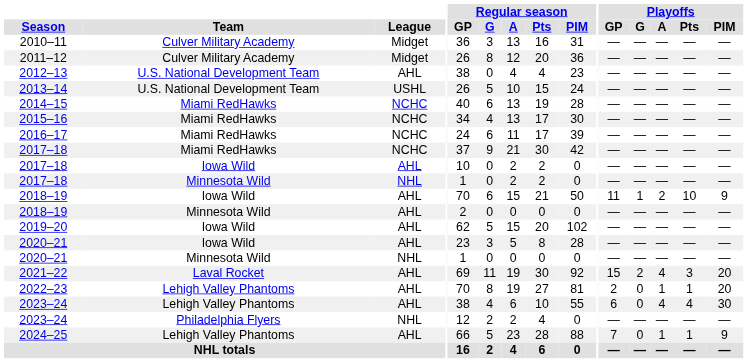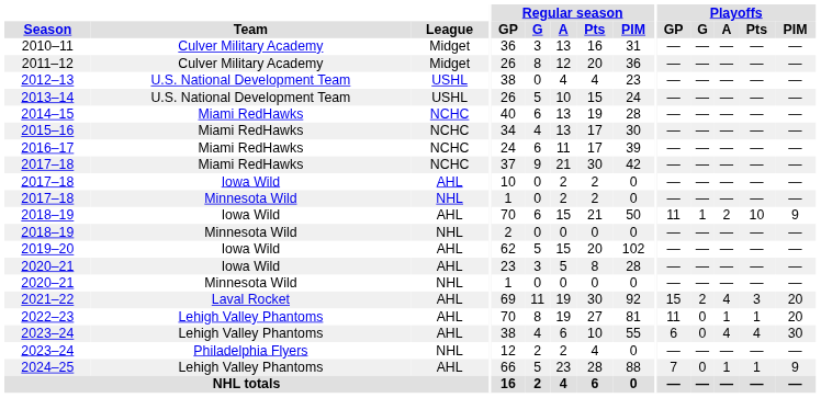 <table border="0" cellpadding="1" cellspacing="0" style="text-align:center; width:60em">
 <tr bgcolor="#e0e0e0">
 <th colspan="3" bgcolor="#ffffff"></th>
 <th rowspan="99" bgcolor="#ffffff"></th>
 <th colspan="5"><a href='#'>Regular season</a></th>
 <th rowspan="99" bgcolor="#ffffff"></th>
 <th colspan="5"><a href='#'>Playoffs</a></th>
 </tr>
 <tr bgcolor="#e0e0e0">
 <th><a href='#'>Season</a></th>
 <th>Team</th>
 <th>League</th>
 <th>GP</th>
 <th><a href='#'>G</a></th>
 <th><a href='#'>A</a></th>
 <th><a href='#'>Pts</a></th>
 <th><a href='#'>PIM</a></th>
 <th>GP</th>
 <th>G</th>
 <th>A</th>
 <th>Pts</th>
 <th>PIM</th>
 </tr>
 <tr>
 <td>2010–11</td>
 <td><a href='#'>Culver Military Academy</a></td>
 <td>Midget</td>
 <td>36</td>
 <td>3</td>
 <td>13</td>
 <td>16</td>
 <td>31</td>
 <td>—</td>
 <td>—</td>
 <td>—</td>
 <td>—</td>
 <td>—</td>
 </tr>
 <tr bgcolor="#f0f0f0">
 <td>2011–12</td>
 <td>Culver Military Academy</td>
 <td>Midget</td>
 <td>26</td>
 <td>8</td>
 <td>12</td>
 <td>20</td>
 <td>36</td>
 <td>—</td>
 <td>—</td>
 <td>—</td>
 <td>—</td>
 <td>—</td>
 </tr>
 <tr>
 <td><a href='#'>2012–13</a></td>
 <td><a href='#'>U.S. National Development Team</a></td>
-<td>AHL</td>
+<td><a href='#'>USHL</a></td>
 <td>38</td>
 <td>0</td>
 <td>4</td>
 <td>4</td>
 <td>23</td>
 <td>—</td>
 <td>—</td>
 <td>—</td>
 <td>—</td>
 <td>—</td>
 </tr>
 <tr bgcolor="#f0f0f0">
 <td><a href='#'>2013–14</a></td>
 <td>U.S. National Development Team</td>
 <td>USHL</td>
 <td>26</td>
 <td>5</td>
 <td>10</td>
 <td>15</td>
 <td>24</td>
 <td>—</td>
 <td>—</td>
 <td>—</td>
 <td>—</td>
 <td>—</td>
 </tr>
 <tr>
 <td><a href='#'>2014–15</a></td>
 <td><a href='#'>Miami RedHawks</a></td>
 <td><a href='#'>NCHC</a></td>
 <td>40</td>
 <td>6</td>
 <td>13</td>
 <td>19</td>
 <td>28</td>
 <td>—</td>
 <td>—</td>
 <td>—</td>
 <td>—</td>
 <td>—</td>
 </tr>
 <tr bgcolor="#f0f0f0">
 <td><a href='#'>2015–16</a></td>
 <td>Miami RedHawks</td>
 <td>NCHC</td>
 <td>34</td>
 <td>4</td>
 <td>13</td>
 <td>17</td>
 <td>30</td>
 <td>—</td>
 <td>—</td>
 <td>—</td>
 <td>—</td>
 <td>—</td>
 </tr>
 <tr>
 <td><a href='#'>2016–17</a></td>
 <td>Miami RedHawks</td>
 <td>NCHC</td>
 <td>24</td>
 <td>6</td>
 <td>11</td>
 <td>17</td>
 <td>39</td>
 <td>—</td>
 <td>—</td>
 <td>—</td>
 <td>—</td>
 <td>—</td>
 </tr>
 <tr bgcolor="#f0f0f0">
 <td><a href='#'>2017–18</a></td>
 <td>Miami RedHawks</td>
 <td>NCHC</td>
 <td>37</td>
 <td>9</td>
 <td>21</td>
 <td>30</td>
 <td>42</td>
 <td>—</td>
 <td>—</td>
 <td>—</td>
 <td>—</td>
 <td>—</td>
 </tr>
 <tr>
 <td><a href='#'>2017–18</a></td>
 <td><a href='#'>Iowa Wild</a></td>
 <td><a href='#'>AHL</a></td>
 <td>10</td>
 <td>0</td>
 <td>2</td>
 <td>2</td>
 <td>0</td>
 <td>—</td>
 <td>—</td>
 <td>—</td>
 <td>—</td>
 <td>—</td>
 </tr>
 <tr bgcolor="#f0f0f0">
 <td><a href='#'>2017–18</a></td>
 <td><a href='#'>Minnesota Wild</a></td>
 <td><a href='#'>NHL</a></td>
 <td>1</td>
 <td>0</td>
 <td>2</td>
 <td>2</td>
 <td>0</td>
 <td>—</td>
 <td>—</td>
 <td>—</td>
 <td>—</td>
 <td>—</td>
 </tr>
 <tr>
 <td><a href='#'>2018–19</a></td>
 <td>Iowa Wild</td>
 <td>AHL</td>
 <td>70</td>
 <td>6</td>
 <td>15</td>
 <td>21</td>
 <td>50</td>
 <td>11</td>
 <td>1</td>
 <td>2</td>
 <td>10</td>
 <td>9</td>
 </tr>
 <tr bgcolor="#f0f0f0">
 <td><a href='#'>2018–19</a></td>
 <td>Minnesota Wild</td>
-<td>AHL</td>
+<td>NHL</td>
 <td>2</td>
 <td>0</td>
 <td>0</td>
 <td>0</td>
 <td>0</td>
 <td>—</td>
 <td>—</td>
 <td>—</td>
 <td>—</td>
 <td>—</td>
 </tr>
 <tr>
 <td><a href='#'>2019–20</a></td>
 <td>Iowa Wild</td>
 <td>AHL</td>
 <td>62</td>
 <td>5</td>
 <td>15</td>
 <td>20</td>
 <td>102</td>
 <td>—</td>
 <td>—</td>
 <td>—</td>
 <td>—</td>
 <td>—</td>
 </tr>
 <tr bgcolor="#f0f0f0">
 <td><a href='#'>2020–21</a></td>
 <td>Iowa Wild</td>
 <td>AHL</td>
 <td>23</td>
 <td>3</td>
 <td>5</td>
 <td>8</td>
 <td>28</td>
 <td>—</td>
 <td>—</td>
 <td>—</td>
 <td>—</td>
 <td>—</td>
 </tr>
 <tr>
 <td><a href='#'>2020–21</a></td>
 <td>Minnesota Wild</td>
 <td>NHL</td>
 <td>1</td>
 <td>0</td>
 <td>0</td>
 <td>0</td>
 <td>0</td>
 <td>—</td>
 <td>—</td>
 <td>—</td>
 <td>—</td>
 <td>—</td>
 </tr>
 <tr bgcolor="#f0f0f0">
 <td><a href='#'>2021–22</a></td>
 <td><a href='#'>Laval Rocket</a></td>
 <td>AHL</td>
 <td>69</td>
 <td>11</td>
 <td>19</td>
 <td>30</td>
 <td>92</td>
 <td>15</td>
 <td>2</td>
 <td>4</td>
 <td>3</td>
 <td>20</td>
 </tr>
 <tr>
 <td><a href='#'>2022–23</a></td>
 <td><a href='#'>Lehigh Valley Phantoms</a></td>
 <td>AHL</td>
 <td>70</td>
 <td>8</td>
 <td>19</td>
 <td>27</td>
 <td>81</td>
-<td>2</td>
+<td>11</td>
 <td>0</td>
 <td>1</td>
 <td>1</td>
 <td>20</td>
 </tr>
 <tr bgcolor="#f0f0f0">
 <td><a href='#'>2023–24</a></td>
 <td>Lehigh Valley Phantoms</td>
 <td>AHL</td>
 <td>38</td>
 <td>4</td>
 <td>6</td>
 <td>10</td>
 <td>55</td>
 <td>6</td>
 <td>0</td>
 <td>4</td>
 <td>4</td>
 <td>30</td>
 </tr>
 <tr>
 <td><a href='#'>2023–24</a></td>
 <td><a href='#'>Philadelphia Flyers</a></td>
 <td>NHL</td>
 <td>12</td>
 <td>2</td>
 <td>2</td>
 <td>4</td>
 <td>0</td>
 <td>—</td>
 <td>—</td>
 <td>—</td>
 <td>—</td>
 <td>—</td>
 </tr>
 <tr bgcolor="#f0f0f0">
 <td><a href='#'>2024–25</a></td>
 <td>Lehigh Valley Phantoms</td>
 <td>AHL</td>
 <td>66</td>
 <td>5</td>
 <td>23</td>
 <td>28</td>
 <td>88</td>
 <td>7</td>
 <td>0</td>
 <td>1</td>
 <td>1</td>
 <td>9</td>
 </tr>
 <tr bgcolor="#e0e0e0">
 <th colspan="3">NHL totals</th>
 <th>16</th>
 <th>2</th>
 <th>4</th>
 <th>6</th>
 <th>0</th>
 <th>—</th>
 <th>—</th>
 <th>—</th>
 <th>—</th>
 <th>—</th>
 </tr>
 </table>
